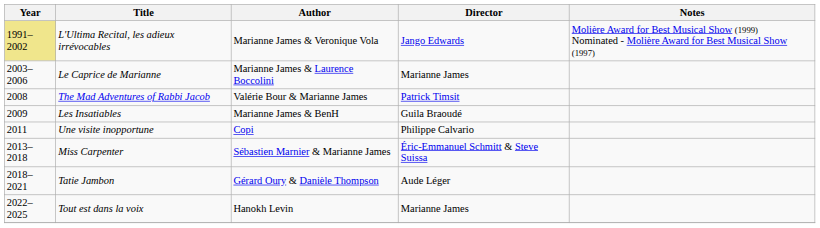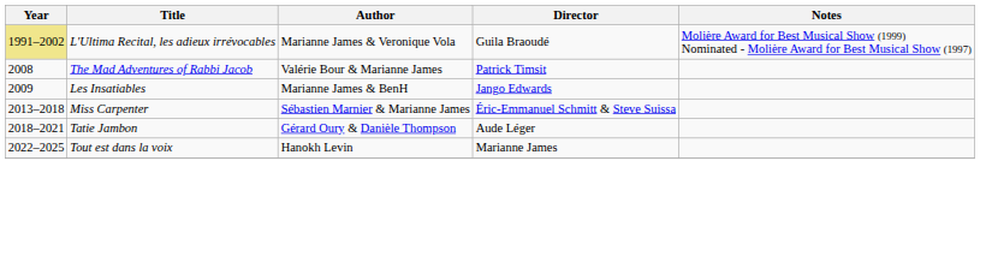 <table class="wikitable">
 <tr>
 <th>Year</th>
 <th>Title</th>
 <th>Author</th>
 <th>Director</th>
 <th>Notes</th>
 </tr>
 <tr>
 <td style="background: khaki;">1991–2002</td>
 <td><em>L'Ultima Recital, les adieux irrévocables</em></td>
 <td>Marianne James & Veronique Vola</td>
-<td><a href='#'>Jango Edwards</a></td>
+<td>Guila Braoudé</td>
 <td><a href='#'>Molière Award for Best Musical Show</a> <small> (1999)</small><br>Nominated - <a href='#'>Molière Award for Best Musical Show</a> <small> (1997)</small></td>
-</tr>
-<tr>
-<td>2003–2006</td>
-<td><em>Le Caprice de Marianne</em></td>
-<td>Marianne James & <a href='#'>Laurence Boccolini</a></td>
-<td>Marianne James</td>
-<td></td>
 </tr>
 <tr>
 <td>2008</td>
 <td><em><a href='#'>The Mad Adventures of Rabbi Jacob</a></em></td>
 <td>Valérie Bour & Marianne James</td>
 <td><a href='#'>Patrick Timsit</a></td>
 <td></td>
 </tr>
 <tr>
 <td>2009</td>
 <td><em>Les Insatiables</em></td>
 <td>Marianne James & BenH</td>
-<td>Guila Braoudé</td>
-<td></td>
-</tr>
-<tr>
-<td>2011</td>
-<td><em>Une visite inopportune</em></td>
-<td><a href='#'>Copi</a></td>
-<td>Philippe Calvario</td>
+<td><a href='#'>Jango Edwards</a></td>
 <td></td>
 </tr>
 <tr>
 <td>2013–2018</td>
 <td><em>Miss Carpenter</em></td>
 <td><a href='#'>Sébastien Marnier</a> & Marianne James</td>
 <td><a href='#'>Éric-Emmanuel Schmitt</a> & <a href='#'>Steve Suissa</a></td>
 <td></td>
 </tr>
 <tr>
 <td>2018–2021</td>
 <td><em>Tatie Jambon</em></td>
 <td><a href='#'>Gérard Oury</a> & <a href='#'>Danièle Thompson</a></td>
 <td>Aude Léger</td>
 <td></td>
 </tr>
 <tr>
 <td>2022–2025</td>
 <td><em>Tout est dans la voix</em></td>
 <td>Hanokh Levin</td>
 <td>Marianne James</td>
 <td></td>
 </tr>
 <tr>
 </tr>
 </table>
